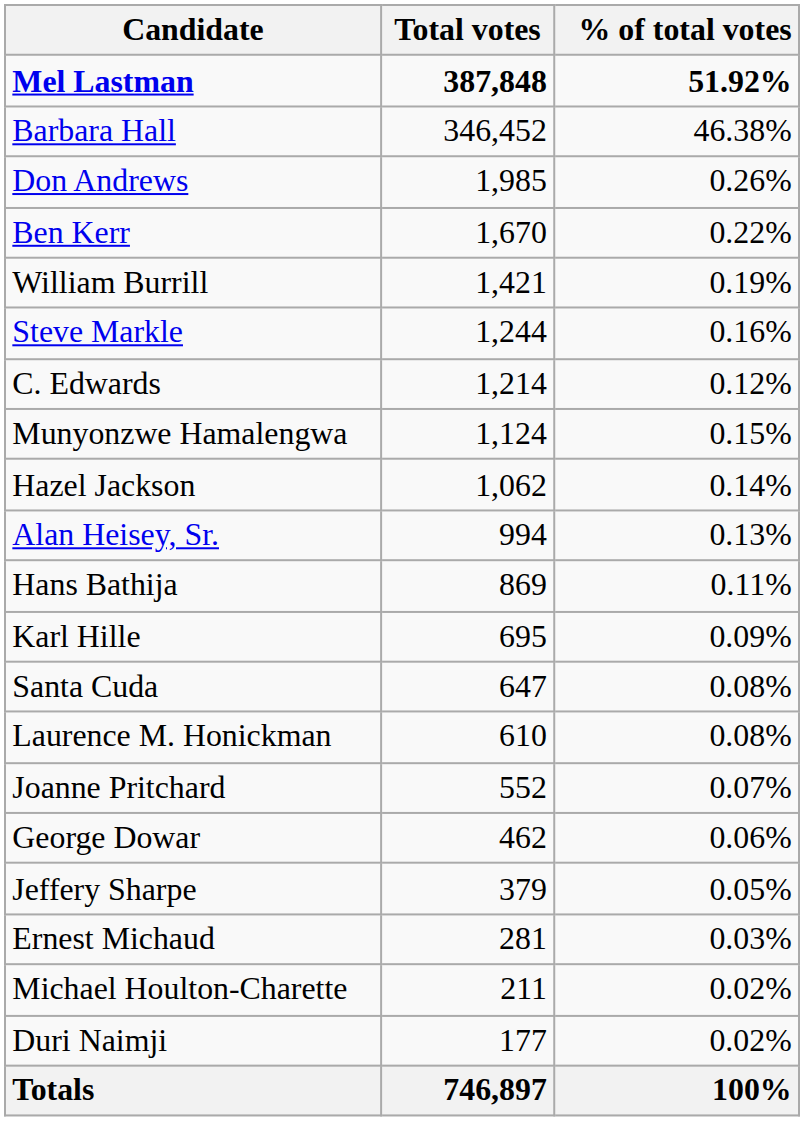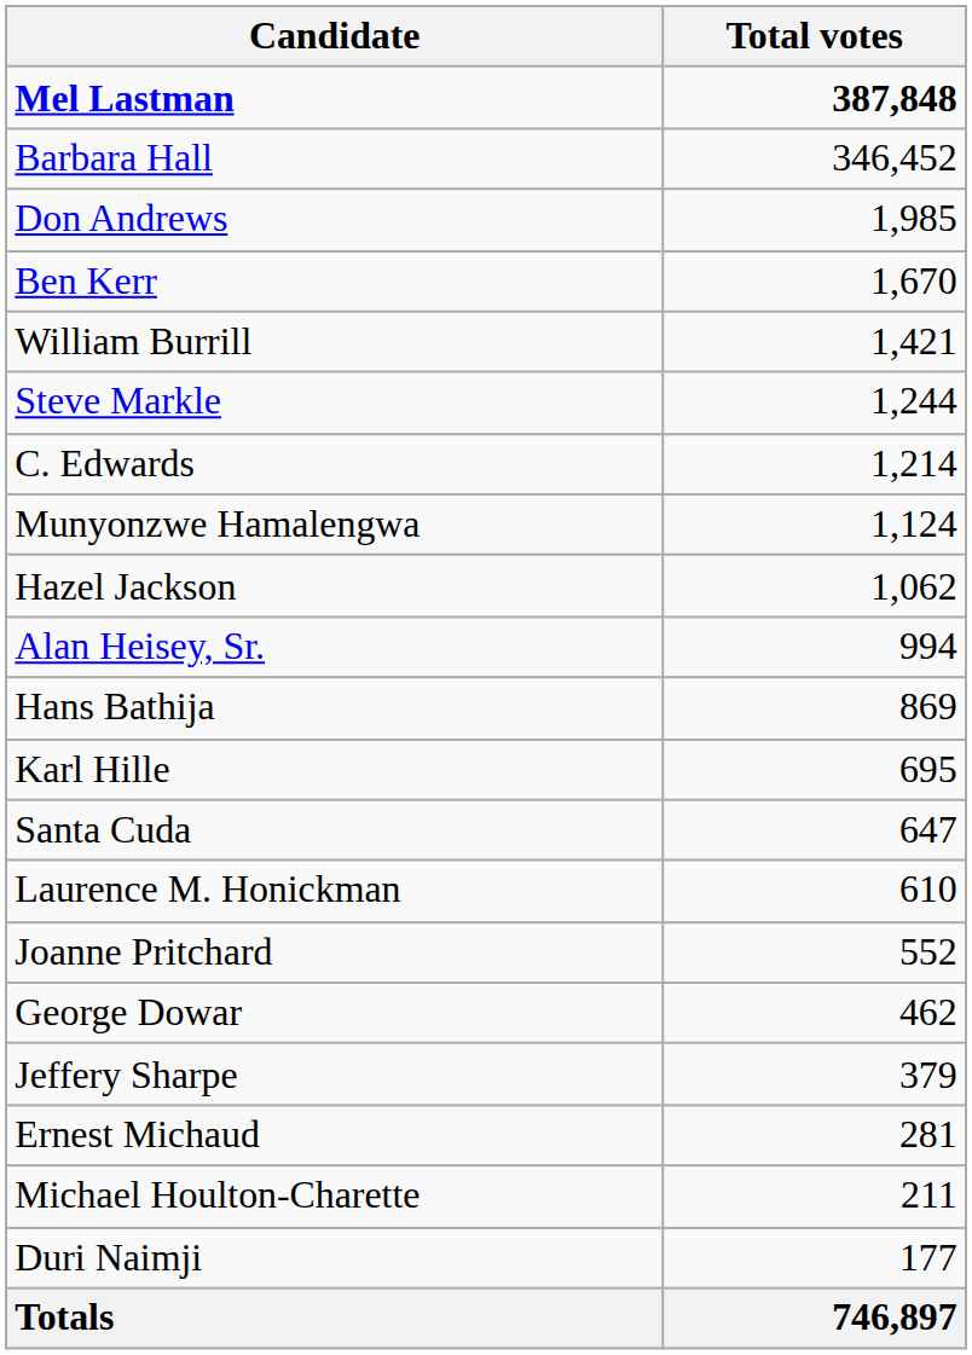 <table class="wikitable" width="400" border="1" cellspacing="2" cellpadding="2">
 <tr bgcolor="#EEEEEE">
 <th align="left">Candidate</th>
 <th align="right">Total votes</th>
-<th style="text-align:right;">% of total votes</th>
 </tr>
 <tr>
 <td align="left"><strong><a href='#'>Mel Lastman</a></strong></td>
 <td align="right"><strong>387,848</strong></td>
-<td align="right"><strong>51.92%</strong></td>
 </tr>
 <tr>
 <td align="left"><a href='#'>Barbara Hall</a></td>
 <td align="right">346,452</td>
-<td align="right">46.38%</td>
 </tr>
 <tr>
 <td align="left"><a href='#'>Don Andrews</a></td>
 <td align="right">1,985</td>
-<td align="right">0.26%</td>
 </tr>
 <tr>
 <td align="left"><a href='#'>Ben Kerr</a></td>
 <td align="right">1,670</td>
-<td align="right">0.22%</td>
 </tr>
 <tr>
 <td align="left">William Burrill</td>
 <td align="right">1,421</td>
-<td align="right">0.19%</td>
 </tr>
 <tr>
 <td align="left"><a href='#'>Steve Markle</a></td>
 <td align="right">1,244</td>
-<td align="right">0.16%</td>
 </tr>
 <tr>
 <td align="left">C. Edwards</td>
 <td align="right">1,214</td>
-<td align="right">0.12%</td>
 </tr>
 <tr>
 <td align="left">Munyonzwe Hamalengwa</td>
 <td align="right">1,124</td>
-<td align="right">0.15%</td>
 </tr>
 <tr>
 <td align="left">Hazel Jackson</td>
 <td align="right">1,062</td>
-<td align="right">0.14%</td>
 </tr>
 <tr>
 <td align="left"><a href='#'>Alan Heisey, Sr.</a></td>
 <td align="right">994</td>
-<td align="right">0.13%</td>
 </tr>
 <tr>
 <td align="left">Hans Bathija</td>
 <td align="right">869</td>
-<td align="right">0.11%</td>
 </tr>
 <tr>
 <td align="left">Karl Hille</td>
 <td align="right">695</td>
-<td align="right">0.09%</td>
 </tr>
 <tr>
 <td align="left">Santa Cuda</td>
 <td align="right">647</td>
-<td align="right">0.08%</td>
 </tr>
 <tr>
 <td align="left">Laurence M. Honickman</td>
 <td align="right">610</td>
-<td align="right">0.08%</td>
 </tr>
 <tr>
 <td align="left">Joanne Pritchard</td>
 <td align="right">552</td>
-<td align="right">0.07%</td>
 </tr>
 <tr>
 <td align="left">George Dowar</td>
 <td align="right">462</td>
-<td align="right">0.06%</td>
 </tr>
 <tr>
 <td align="left">Jeffery Sharpe</td>
 <td align="right">379</td>
-<td align="right">0.05%</td>
 </tr>
 <tr>
 <td align="left">Ernest Michaud</td>
 <td align="right">281</td>
-<td align="right">0.03%</td>
 </tr>
 <tr>
 <td align="left">Michael Houlton-Charette</td>
 <td align="right">211</td>
-<td align="right">0.02%</td>
 </tr>
 <tr>
 <td align="left">Duri Naimji</td>
 <td align="right">177</td>
-<td align="right">0.02%</td>
 </tr>
 <tr style="background:#eee;">
 <th style="text-align:left;">Totals</th>
 <th style="text-align:right;">746,897</th>
-<th style="text-align:right;">100%</th>
 </tr>
 </table>
